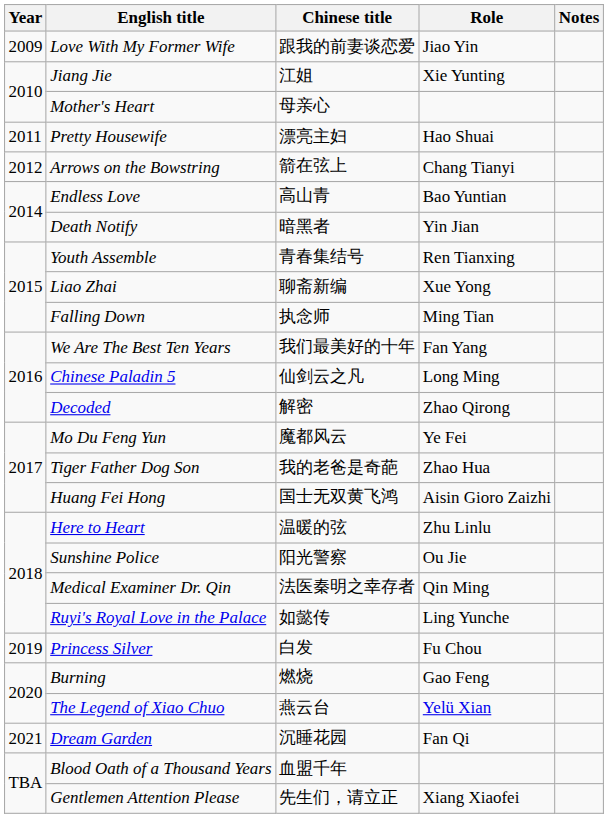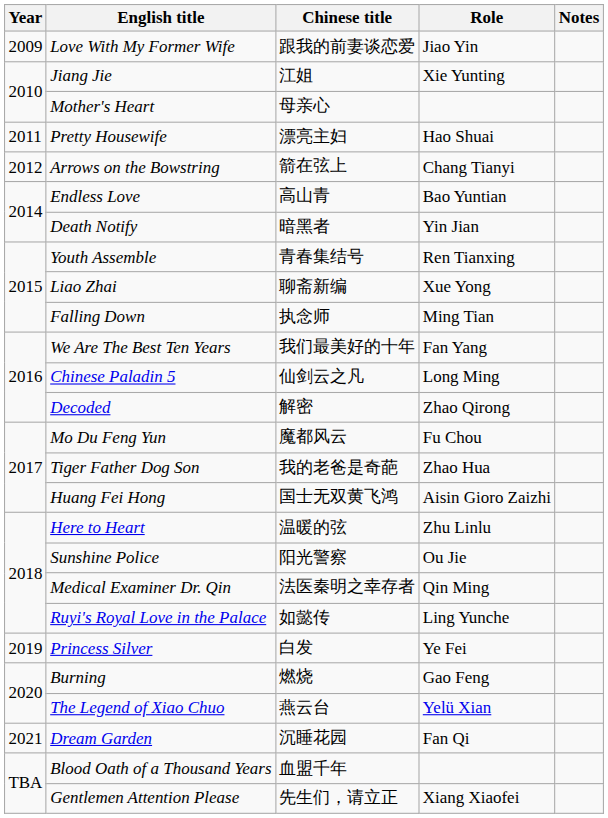 <table class="wikitable">
 <tr>
 <th>Year</th>
 <th>English title</th>
 <th>Chinese title</th>
 <th>Role</th>
 <th>Notes</th>
 </tr>
 <tr>
 <td>2009</td>
 <td><em>Love With My Former Wife</em></td>
 <td>跟我的前妻谈恋爱</td>
 <td>Jiao Yin</td>
 <td></td>
 </tr>
 <tr>
 <td rowspan=2>2010</td>
 <td><em>Jiang Jie</em></td>
 <td>江姐</td>
 <td>Xie Yunting</td>
 <td></td>
 </tr>
 <tr>
 <td><em>Mother's Heart </em></td>
 <td>母亲心</td>
 <td></td>
 <td></td>
 </tr>
 <tr>
 <td>2011</td>
 <td><em>Pretty Housewife</em></td>
 <td>漂亮主妇</td>
 <td>Hao Shuai</td>
 <td></td>
 </tr>
 <tr>
 <td>2012</td>
 <td><em>Arrows on the Bowstring</em></td>
 <td>箭在弦上</td>
 <td>Chang Tianyi</td>
 <td></td>
 </tr>
 <tr>
 <td rowspan=2>2014</td>
 <td><em>Endless Love</em></td>
 <td>高山青</td>
 <td>Bao Yuntian</td>
 <td></td>
 </tr>
 <tr>
 <td><em>Death Notify</em></td>
 <td>暗黑者</td>
 <td>Yin Jian</td>
 <td></td>
 </tr>
 <tr>
 <td rowspan=3>2015</td>
 <td><em>Youth Assemble</em></td>
 <td>青春集结号</td>
 <td>Ren Tianxing</td>
 <td></td>
 </tr>
 <tr>
 <td><em>Liao Zhai</em></td>
 <td>聊斋新编</td>
 <td>Xue Yong</td>
 <td></td>
 </tr>
 <tr>
 <td><em>Falling Down </em></td>
 <td>执念师</td>
 <td>Ming Tian</td>
 <td></td>
 </tr>
 <tr>
 <td rowspan=3>2016</td>
 <td><em>We Are The Best Ten Years</em></td>
 <td>我们最美好的十年</td>
 <td>Fan Yang</td>
 <td></td>
 </tr>
 <tr>
 <td><em><a href='#'>Chinese Paladin 5</a></em></td>
 <td>仙剑云之凡</td>
 <td>Long Ming</td>
 <td></td>
 </tr>
 <tr>
 <td><em><a href='#'>Decoded</a></em></td>
 <td>解密</td>
 <td>Zhao Qirong</td>
 <td></td>
 </tr>
 <tr>
 <td rowspan=3>2017</td>
 <td><em>Mo Du Feng Yun </em></td>
 <td>魔都风云</td>
-<td>Ye Fei</td>
+<td>Fu Chou</td>
 <td></td>
 </tr>
 <tr>
 <td><em>Tiger Father Dog Son </em></td>
 <td>我的老爸是奇葩</td>
 <td>Zhao Hua</td>
 <td></td>
 </tr>
 <tr>
 <td><em>Huang Fei Hong</em></td>
 <td>国士无双黄飞鸿</td>
 <td>Aisin Gioro Zaizhi</td>
 <td></td>
 </tr>
 <tr>
 <td rowspan=4>2018</td>
 <td><em><a href='#'>Here to Heart</a></em></td>
 <td>温暖的弦</td>
 <td>Zhu Linlu</td>
 <td></td>
 </tr>
 <tr>
 <td><em>Sunshine Police</em></td>
 <td>阳光警察</td>
 <td>Ou Jie</td>
 <td></td>
 </tr>
 <tr>
 <td><em>Medical Examiner Dr. Qin</em></td>
 <td>法医秦明之幸存者</td>
 <td>Qin Ming</td>
 <td></td>
 </tr>
 <tr>
 <td><em><a href='#'>Ruyi's Royal Love in the Palace</a></em></td>
 <td>如懿传</td>
 <td>Ling Yunche</td>
 <td></td>
 </tr>
 <tr>
 <td>2019</td>
 <td><em><a href='#'>Princess Silver</a></em></td>
 <td>白发</td>
-<td>Fu Chou</td>
+<td>Ye Fei</td>
 <td></td>
 </tr>
 <tr>
 <td rowspan=2>2020</td>
 <td><em>Burning</em></td>
 <td>燃烧</td>
 <td>Gao Feng</td>
 <td></td>
 </tr>
 <tr>
 <td><em><a href='#'>The Legend of Xiao Chuo</a></em></td>
 <td>燕云台</td>
 <td><a href='#'>Yelü Xian</a></td>
 <td></td>
 </tr>
 <tr>
 <td>2021</td>
 <td><em><a href='#'>Dream Garden</a></em></td>
 <td>沉睡花园</td>
 <td>Fan Qi</td>
 <td></td>
 </tr>
 <tr>
 <td rowspan=2>TBA</td>
 <td><em>Blood Oath of a Thousand Years</em></td>
 <td>血盟千年</td>
 <td></td>
 <td></td>
 </tr>
 <tr>
 <td><em>Gentlemen Attention Please</em></td>
 <td>先生们，请立正</td>
 <td>Xiang Xiaofei</td>
 <td></td>
 </tr>
 </table>
